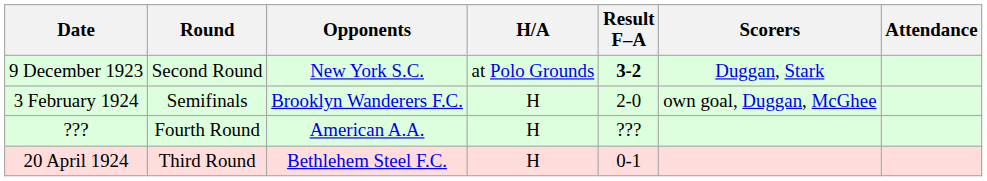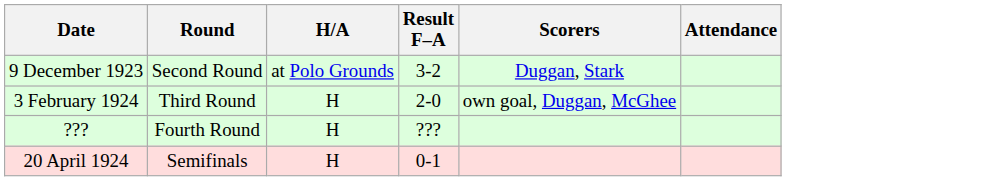 <table class="wikitable" style="text-align:center">
 <tr>
 <th>Date</th>
 <th>Round</th>
-<th>Opponents</th>
 <th>H/A</th>
 <th>Result<br>F–A</th>
 <th>Scorers</th>
 <th>Attendance</th>
 </tr>
 <tr bgcolor="#ddffdd">
 <td>9 December 1923</td>
 <td>Second Round</td>
-<td><a href='#'>New York S.C.</a></td>
 <td>at <a href='#'>Polo Grounds</a></td>
-<td><strong>3-2</strong></td>
+<td>3-2</td>
 <td><a href='#'>Duggan</a>, <a href='#'>Stark</a></td>
 <td></td>
 </tr>
 <tr bgcolor="#ddffdd">
 <td>3 February 1924</td>
-<td>Semifinals</td>
-<td><a href='#'>Brooklyn Wanderers F.C.</a></td>
+<td>Third Round</td>
 <td>H</td>
 <td>2-0</td>
 <td>own goal, <a href='#'>Duggan</a>, <a href='#'>McGhee</a></td>
 <td></td>
 </tr>
 <tr bgcolor="#ddffdd">
 <td>???</td>
 <td>Fourth Round</td>
-<td><a href='#'>American A.A.</a></td>
 <td>H</td>
 <td>???</td>
 <td></td>
 <td></td>
 </tr>
 <tr bgcolor="#ffdddd">
 <td>20 April 1924</td>
-<td>Third Round</td>
-<td><a href='#'>Bethlehem Steel F.C.</a></td>
+<td>Semifinals</td>
 <td>H</td>
 <td>0-1</td>
 <td></td>
 <td></td>
 </tr>
 </table>
